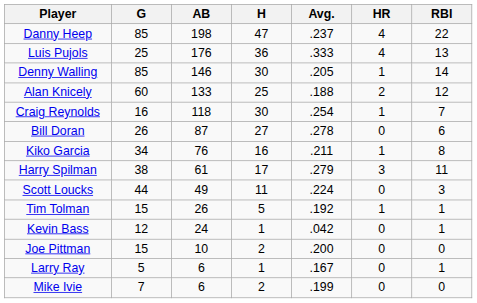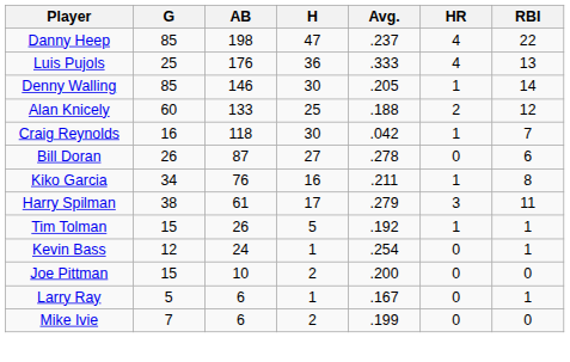 <table class="wikitable sortable">
 <tr>
 <th bgcolor="#DDDDFF" width="16%">Player</th>
 <th bgcolor="#DDDDFF" width="9%">G</th>
 <th bgcolor="#DDDDFF" width="9%">AB</th>
 <th bgcolor="#DDDDFF" width="9%">H</th>
 <th bgcolor="#DDDDFF" width="9%">Avg.</th>
 <th bgcolor="#DDDDFF" width="9%">HR</th>
 <th bgcolor="#DDDDFF" width="9%">RBI</th>
 </tr>
 <tr align="center">
 <td><a href='#'>Danny Heep</a></td>
 <td>85</td>
 <td>198</td>
 <td>47</td>
 <td>.237</td>
 <td>4</td>
 <td>22</td>
 </tr>
 <tr align=center>
 <td><a href='#'>Luis Pujols</a></td>
 <td>25</td>
 <td>176</td>
 <td>36</td>
 <td>.333</td>
 <td>4</td>
 <td>13</td>
 </tr>
 <tr align=center>
 <td><a href='#'>Denny Walling</a></td>
 <td>85</td>
 <td>146</td>
 <td>30</td>
 <td>.205</td>
 <td>1</td>
 <td>14</td>
 </tr>
 <tr align="center">
 <td><a href='#'>Alan Knicely</a></td>
 <td>60</td>
 <td>133</td>
 <td>25</td>
 <td>.188</td>
 <td>2</td>
 <td>12</td>
 </tr>
 <tr align="center">
 <td><a href='#'>Craig Reynolds</a></td>
 <td>16</td>
 <td>118</td>
 <td>30</td>
-<td>.254</td>
+<td>.042</td>
 <td>1</td>
 <td>7</td>
 </tr>
 <tr align=center>
 <td><a href='#'>Bill Doran</a></td>
 <td>26</td>
 <td>87</td>
 <td>27</td>
 <td>.278</td>
 <td>0</td>
 <td>6</td>
 </tr>
 <tr align=center>
 <td><a href='#'>Kiko Garcia</a></td>
 <td>34</td>
 <td>76</td>
 <td>16</td>
 <td>.211</td>
 <td>1</td>
 <td>8</td>
 </tr>
 <tr align=center>
 <td><a href='#'>Harry Spilman</a></td>
 <td>38</td>
 <td>61</td>
 <td>17</td>
 <td>.279</td>
 <td>3</td>
 <td>11</td>
 </tr>
-<tr align=center>
-<td><a href='#'>Scott Loucks</a></td>
-<td>44</td>
-<td>49</td>
-<td>11</td>
-<td>.224</td>
-<td>0</td>
-<td>3</td>
-</tr>
 <tr align="center">
 <td><a href='#'>Tim Tolman</a></td>
 <td>15</td>
 <td>26</td>
 <td>5</td>
 <td>.192</td>
 <td>1</td>
 <td>1</td>
 </tr>
 <tr align=center>
 <td><a href='#'>Kevin Bass</a></td>
 <td>12</td>
 <td>24</td>
 <td>1</td>
-<td>.042</td>
+<td>.254</td>
 <td>0</td>
 <td>1</td>
 </tr>
 <tr align="center">
 <td><a href='#'>Joe Pittman</a></td>
 <td>15</td>
 <td>10</td>
 <td>2</td>
 <td>.200</td>
 <td>0</td>
 <td>0</td>
 </tr>
 <tr align="center">
 <td><a href='#'>Larry Ray</a></td>
 <td>5</td>
 <td>6</td>
 <td>1</td>
 <td>.167</td>
 <td>0</td>
 <td>1</td>
 </tr>
 <tr align=center>
 <td><a href='#'>Mike Ivie</a></td>
 <td>7</td>
 <td>6</td>
 <td>2</td>
 <td>.199</td>
 <td>0</td>
 <td>0</td>
 </tr>
 </table>
